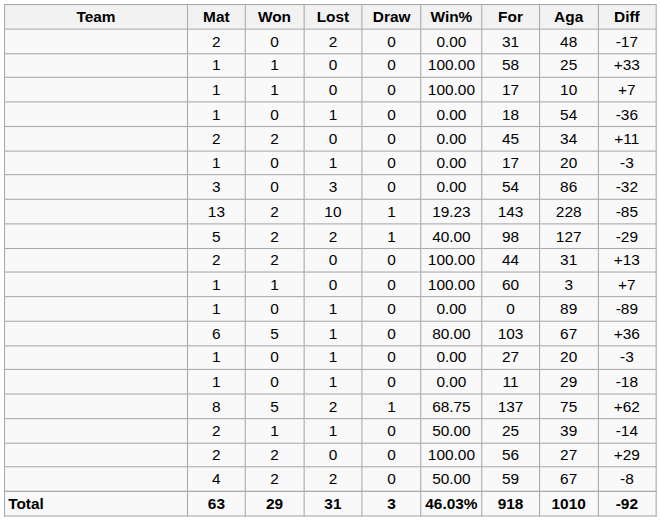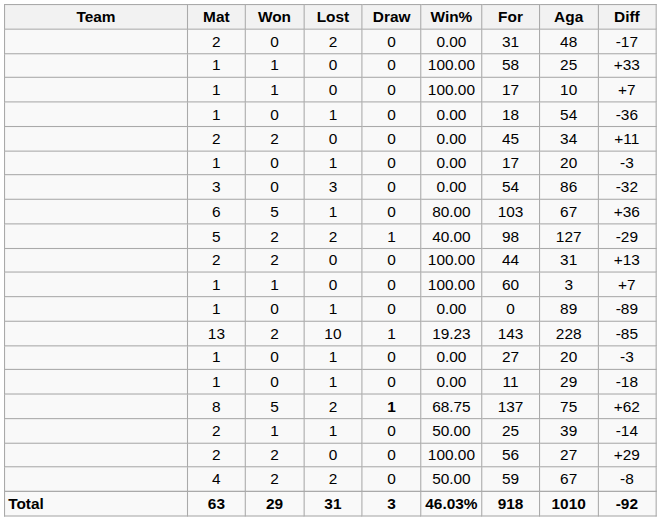 <table class="wikitable sortable" style=font-size:90%>
 <tr>
 <th style="width:180px;">Team</th>
 <th style="width:50px;">Mat</th>
 <th style="width:50px;">Won</th>
 <th style="width:50px;">Lost</th>
 <th style="width:50px;">Draw</th>
 <th style="width:50px;">Win%</th>
 <th style="width:50px;">For</th>
 <th style="width:50px;">Aga</th>
 <th style="width:50px;">Diff</th>
 </tr>
 <tr align="center">
 <td align="left"></td>
 <td>2</td>
 <td>0</td>
 <td>2</td>
 <td>0</td>
 <td>0.00</td>
 <td>31</td>
 <td>48</td>
 <td>-17</td>
 </tr>
 <tr align="center">
 <td align="left"></td>
 <td>1</td>
 <td>1</td>
 <td>0</td>
 <td>0</td>
 <td>100.00</td>
 <td>58</td>
 <td>25</td>
 <td>+33</td>
 </tr>
 <tr align="center">
 <td align="left"></td>
 <td>1</td>
 <td>1</td>
 <td>0</td>
 <td>0</td>
 <td>100.00</td>
 <td>17</td>
 <td>10</td>
 <td>+7</td>
 </tr>
 <tr align="center">
 <td align="left"></td>
 <td>1</td>
 <td>0</td>
 <td>1</td>
 <td>0</td>
 <td>0.00</td>
 <td>18</td>
 <td>54</td>
 <td>-36</td>
 </tr>
 <tr align="center">
 <td align="left"></td>
 <td>2</td>
 <td>2</td>
 <td>0</td>
 <td>0</td>
 <td>0.00</td>
 <td>45</td>
 <td>34</td>
 <td>+11</td>
 </tr>
 <tr align="center">
 <td align="left"></td>
 <td>1</td>
 <td>0</td>
 <td>1</td>
 <td>0</td>
 <td>0.00</td>
 <td>17</td>
 <td>20</td>
 <td>-3</td>
 </tr>
 <tr align="center">
 <td align="left"></td>
 <td>3</td>
 <td>0</td>
 <td>3</td>
 <td>0</td>
 <td>0.00</td>
 <td>54</td>
 <td>86</td>
 <td>-32</td>
 </tr>
 <tr align="center">
 <td align="left"></td>
-<td>13</td>
-<td>2</td>
-<td>10</td>
+<td>6</td>
+<td>5</td>
 <td>1</td>
-<td>19.23</td>
-<td>143</td>
-<td>228</td>
-<td>-85</td>
+<td>0</td>
+<td>80.00</td>
+<td>103</td>
+<td>67</td>
+<td>+36</td>
 </tr>
 <tr align="center">
 <td align="left"></td>
 <td>5</td>
 <td>2</td>
 <td>2</td>
 <td>1</td>
 <td>40.00</td>
 <td>98</td>
 <td>127</td>
 <td>-29</td>
 </tr>
 <tr align="center">
 <td align="left"></td>
 <td>2</td>
 <td>2</td>
 <td>0</td>
 <td>0</td>
 <td>100.00</td>
 <td>44</td>
 <td>31</td>
 <td>+13</td>
 </tr>
 <tr align="center">
 <td align="left"></td>
 <td>1</td>
 <td>1</td>
 <td>0</td>
 <td>0</td>
 <td>100.00</td>
 <td>60</td>
 <td>3</td>
 <td>+7</td>
 </tr>
 <tr align="center">
 <td align="left"></td>
 <td>1</td>
 <td>0</td>
 <td>1</td>
 <td>0</td>
 <td>0.00</td>
 <td>0</td>
 <td>89</td>
 <td>-89</td>
 </tr>
 <tr align="center">
 <td align="left"></td>
-<td>6</td>
-<td>5</td>
+<td>13</td>
+<td>2</td>
+<td>10</td>
 <td>1</td>
-<td>0</td>
-<td>80.00</td>
-<td>103</td>
-<td>67</td>
-<td>+36</td>
+<td>19.23</td>
+<td>143</td>
+<td>228</td>
+<td>-85</td>
 </tr>
 <tr align="center">
 <td align="left"></td>
 <td>1</td>
 <td>0</td>
 <td>1</td>
 <td>0</td>
 <td>0.00</td>
 <td>27</td>
 <td>20</td>
 <td>-3</td>
 </tr>
 <tr align="center">
 <td align="left"></td>
 <td>1</td>
 <td>0</td>
 <td>1</td>
 <td>0</td>
 <td>0.00</td>
 <td>11</td>
 <td>29</td>
 <td>-18</td>
 </tr>
 <tr align="center">
 <td align="left"></td>
 <td>8</td>
 <td>5</td>
 <td>2</td>
-<td>1</td>
+<td><strong>1</strong></td>
 <td>68.75</td>
 <td>137</td>
 <td>75</td>
 <td>+62</td>
 </tr>
 <tr align="center">
 <td align="left"></td>
 <td>2</td>
 <td>1</td>
 <td>1</td>
 <td>0</td>
 <td>50.00</td>
 <td>25</td>
 <td>39</td>
 <td>-14</td>
 </tr>
 <tr align="center">
 <td align="left"></td>
 <td>2</td>
 <td>2</td>
 <td>0</td>
 <td>0</td>
 <td>100.00</td>
 <td>56</td>
 <td>27</td>
 <td>+29</td>
 </tr>
 <tr align="center">
 <td align="left"></td>
 <td>4</td>
 <td>2</td>
 <td>2</td>
 <td>0</td>
 <td>50.00</td>
 <td>59</td>
 <td>67</td>
 <td>-8</td>
 </tr>
 <tr align="center">
 </tr>
 <tr align="center" class="sortbottom">
 <td align="left"><strong>Total</strong></td>
 <td><strong>63</strong></td>
 <td><strong>29</strong></td>
 <td><strong>31</strong></td>
 <td><strong>3</strong></td>
 <td><strong>46.03%</strong></td>
 <td><strong>918</strong></td>
 <td><strong>1010</strong></td>
 <td><strong>-92</strong></td>
 </tr>
 </table>
